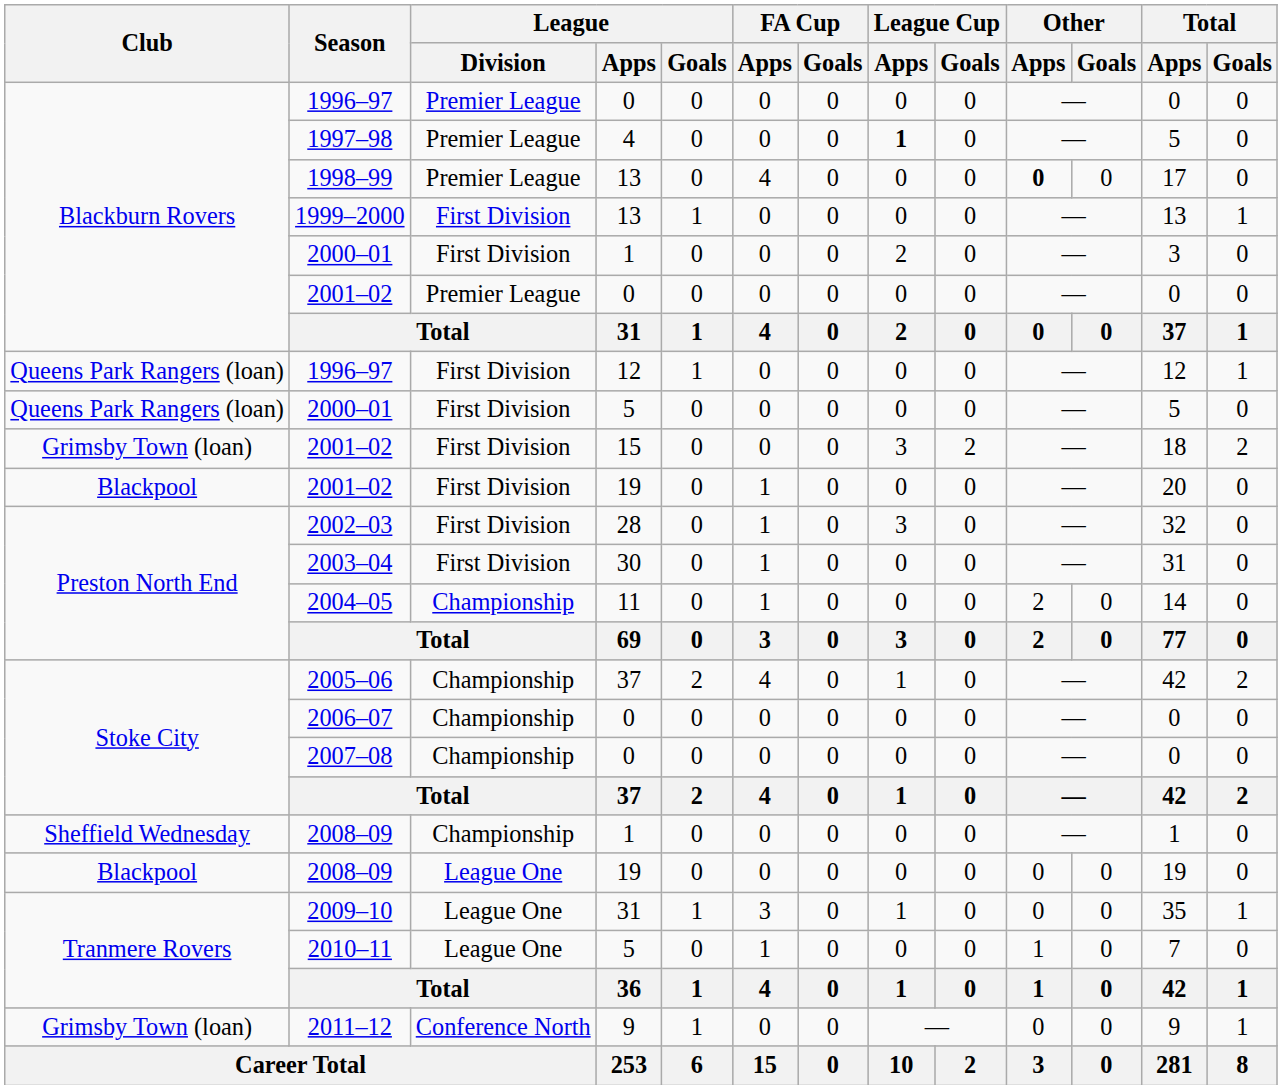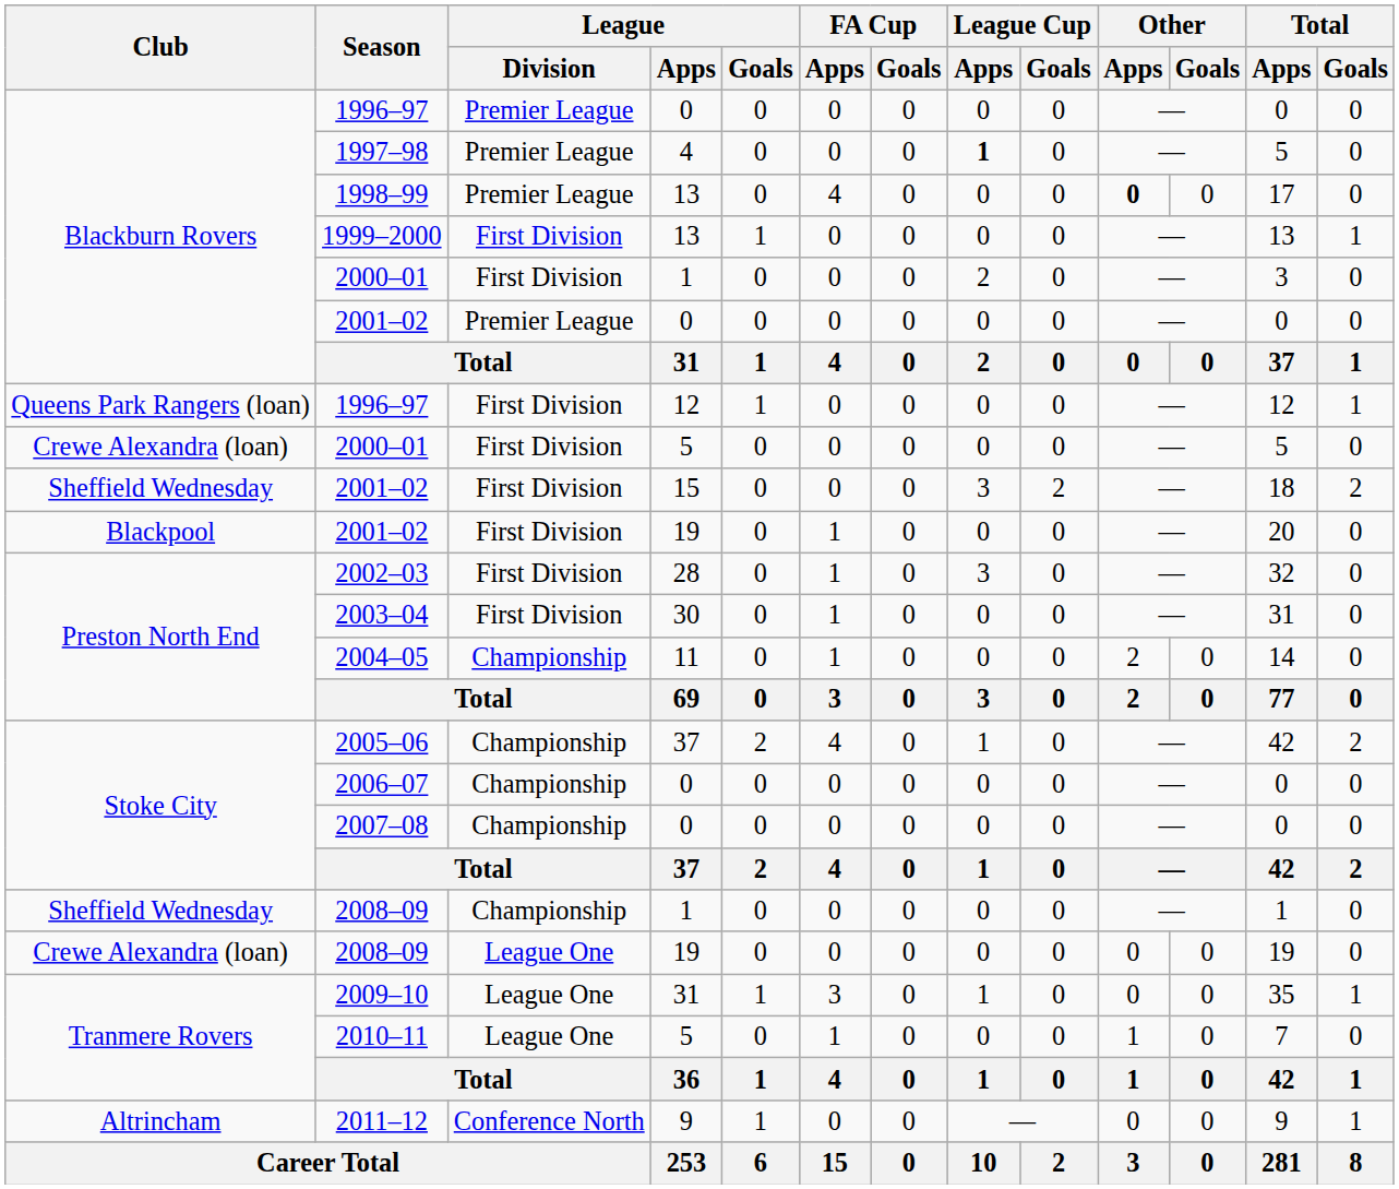 <table class="wikitable" style="text-align: center;">
 <tr>
 <th rowspan="2">Club</th>
 <th rowspan="2">Season</th>
 <th colspan="3">League</th>
 <th colspan="2">FA Cup</th>
 <th colspan="2">League Cup</th>
 <th colspan="2">Other</th>
 <th colspan="2">Total</th>
 </tr>
 <tr>
 <th>Division</th>
 <th>Apps</th>
 <th>Goals</th>
 <th>Apps</th>
 <th>Goals</th>
 <th>Apps</th>
 <th>Goals</th>
 <th>Apps</th>
 <th>Goals</th>
 <th>Apps</th>
 <th>Goals</th>
 </tr>
 <tr>
 <td rowspan="7"><a href='#'>Blackburn Rovers</a></td>
 <td><a href='#'>1996–97</a></td>
 <td><a href='#'>Premier League</a></td>
 <td>0</td>
 <td>0</td>
 <td>0</td>
 <td>0</td>
 <td>0</td>
 <td>0</td>
 <td colspan="2">—</td>
 <td>0</td>
 <td>0</td>
 </tr>
 <tr>
 <td><a href='#'>1997–98</a></td>
 <td>Premier League</td>
 <td>4</td>
 <td>0</td>
 <td>0</td>
 <td>0</td>
 <td><strong>1</strong></td>
 <td>0</td>
 <td colspan="2">—</td>
 <td>5</td>
 <td>0</td>
 </tr>
 <tr>
 <td><a href='#'>1998–99</a></td>
 <td>Premier League</td>
 <td>13</td>
 <td>0</td>
 <td>4</td>
 <td>0</td>
 <td>0</td>
 <td>0</td>
 <td><strong>0</strong></td>
 <td>0</td>
 <td>17</td>
 <td>0</td>
 </tr>
 <tr>
 <td><a href='#'>1999–2000</a></td>
 <td><a href='#'>First Division</a></td>
 <td>13</td>
 <td>1</td>
 <td>0</td>
 <td>0</td>
 <td>0</td>
 <td>0</td>
 <td colspan="2">—</td>
 <td>13</td>
 <td>1</td>
 </tr>
 <tr>
 <td><a href='#'>2000–01</a></td>
 <td>First Division</td>
 <td>1</td>
 <td>0</td>
 <td>0</td>
 <td>0</td>
 <td>2</td>
 <td>0</td>
 <td colspan="2">—</td>
 <td>3</td>
 <td>0</td>
 </tr>
 <tr>
 <td><a href='#'>2001–02</a></td>
 <td>Premier League</td>
 <td>0</td>
 <td>0</td>
 <td>0</td>
 <td>0</td>
 <td>0</td>
 <td>0</td>
 <td colspan="2">—</td>
 <td>0</td>
 <td>0</td>
 </tr>
 <tr>
 <th colspan="2">Total</th>
 <th>31</th>
 <th>1</th>
 <th>4</th>
 <th>0</th>
 <th>2</th>
 <th>0</th>
 <th>0</th>
 <th>0</th>
 <th>37</th>
 <th>1</th>
 </tr>
 <tr>
 <td><a href='#'>Queens Park Rangers</a> (loan)</td>
 <td><a href='#'>1996–97</a></td>
 <td>First Division</td>
 <td>12</td>
 <td>1</td>
 <td>0</td>
 <td>0</td>
 <td>0</td>
 <td>0</td>
 <td colspan="2">—</td>
 <td>12</td>
 <td>1</td>
 </tr>
 <tr>
-<td><a href='#'>Queens Park Rangers</a> (loan)</td>
+<td><a href='#'>Crewe Alexandra</a> (loan)</td>
 <td><a href='#'>2000–01</a></td>
 <td>First Division</td>
 <td>5</td>
 <td>0</td>
 <td>0</td>
 <td>0</td>
 <td>0</td>
 <td>0</td>
 <td colspan="2">—</td>
 <td>5</td>
 <td>0</td>
 </tr>
 <tr>
-<td><a href='#'>Grimsby Town</a> (loan)</td>
+<td><a href='#'>Sheffield Wednesday</a></td>
 <td><a href='#'>2001–02</a></td>
 <td>First Division</td>
 <td>15</td>
 <td>0</td>
 <td>0</td>
 <td>0</td>
 <td>3</td>
 <td>2</td>
 <td colspan="2">—</td>
 <td>18</td>
 <td>2</td>
 </tr>
 <tr>
 <td><a href='#'>Blackpool</a></td>
 <td><a href='#'>2001–02</a></td>
 <td>First Division</td>
 <td>19</td>
 <td>0</td>
 <td>1</td>
 <td>0</td>
 <td>0</td>
 <td>0</td>
 <td colspan="2">—</td>
 <td>20</td>
 <td>0</td>
 </tr>
 <tr>
 <td rowspan="4"><a href='#'>Preston North End</a></td>
 <td><a href='#'>2002–03</a></td>
 <td>First Division</td>
 <td>28</td>
 <td>0</td>
 <td>1</td>
 <td>0</td>
 <td>3</td>
 <td>0</td>
 <td colspan="2">—</td>
 <td>32</td>
 <td>0</td>
 </tr>
 <tr>
 <td><a href='#'>2003–04</a></td>
 <td>First Division</td>
 <td>30</td>
 <td>0</td>
 <td>1</td>
 <td>0</td>
 <td>0</td>
 <td>0</td>
 <td colspan="2">—</td>
 <td>31</td>
 <td>0</td>
 </tr>
 <tr>
 <td><a href='#'>2004–05</a></td>
 <td><a href='#'>Championship</a></td>
 <td>11</td>
 <td>0</td>
 <td>1</td>
 <td>0</td>
 <td>0</td>
 <td>0</td>
 <td>2</td>
 <td>0</td>
 <td>14</td>
 <td>0</td>
 </tr>
 <tr>
 <th colspan="2">Total</th>
 <th>69</th>
 <th>0</th>
 <th>3</th>
 <th>0</th>
 <th>3</th>
 <th>0</th>
 <th>2</th>
 <th>0</th>
 <th>77</th>
 <th>0</th>
 </tr>
 <tr>
 <td rowspan="4"><a href='#'>Stoke City</a></td>
 <td><a href='#'>2005–06</a></td>
 <td>Championship</td>
 <td>37</td>
 <td>2</td>
 <td>4</td>
 <td>0</td>
 <td>1</td>
 <td>0</td>
 <td colspan="2">—</td>
 <td>42</td>
 <td>2</td>
 </tr>
 <tr>
 <td><a href='#'>2006–07</a></td>
 <td>Championship</td>
 <td>0</td>
 <td>0</td>
 <td>0</td>
 <td>0</td>
 <td>0</td>
 <td>0</td>
 <td colspan="2">—</td>
 <td>0</td>
 <td>0</td>
 </tr>
 <tr>
 <td><a href='#'>2007–08</a></td>
 <td>Championship</td>
 <td>0</td>
 <td>0</td>
 <td>0</td>
 <td>0</td>
 <td>0</td>
 <td>0</td>
 <td colspan="2">—</td>
 <td>0</td>
 <td>0</td>
 </tr>
 <tr>
 <th colspan="2">Total</th>
 <th>37</th>
 <th>2</th>
 <th>4</th>
 <th>0</th>
 <th>1</th>
 <th>0</th>
 <th colspan="2">—</th>
 <th>42</th>
 <th>2</th>
 </tr>
 <tr>
 <td><a href='#'>Sheffield Wednesday</a></td>
 <td><a href='#'>2008–09</a></td>
 <td>Championship</td>
 <td>1</td>
 <td>0</td>
 <td>0</td>
 <td>0</td>
 <td>0</td>
 <td>0</td>
 <td colspan="2">—</td>
 <td>1</td>
 <td>0</td>
 </tr>
 <tr>
-<td><a href='#'>Blackpool</a></td>
+<td><a href='#'>Crewe Alexandra</a> (loan)</td>
 <td><a href='#'>2008–09</a></td>
 <td><a href='#'>League One</a></td>
 <td>19</td>
 <td>0</td>
 <td>0</td>
 <td>0</td>
 <td>0</td>
 <td>0</td>
 <td>0</td>
 <td>0</td>
 <td>19</td>
 <td>0</td>
 </tr>
 <tr>
 <td rowspan="3"><a href='#'>Tranmere Rovers</a></td>
 <td><a href='#'>2009–10</a></td>
 <td>League One</td>
 <td>31</td>
 <td>1</td>
 <td>3</td>
 <td>0</td>
 <td>1</td>
 <td>0</td>
 <td>0</td>
 <td>0</td>
 <td>35</td>
 <td>1</td>
 </tr>
 <tr>
 <td><a href='#'>2010–11</a></td>
 <td>League One</td>
 <td>5</td>
 <td>0</td>
 <td>1</td>
 <td>0</td>
 <td>0</td>
 <td>0</td>
 <td>1</td>
 <td>0</td>
 <td>7</td>
 <td>0</td>
 </tr>
 <tr>
 <th colspan="2">Total</th>
 <th>36</th>
 <th>1</th>
 <th>4</th>
 <th>0</th>
 <th>1</th>
 <th>0</th>
 <th>1</th>
 <th>0</th>
 <th>42</th>
 <th>1</th>
 </tr>
 <tr>
-<td><a href='#'>Grimsby Town</a> (loan)</td>
+<td><a href='#'>Altrincham</a></td>
 <td><a href='#'>2011–12</a></td>
 <td><a href='#'>Conference North</a></td>
 <td>9</td>
 <td>1</td>
 <td>0</td>
 <td>0</td>
 <td colspan="2">—</td>
 <td>0</td>
 <td>0</td>
 <td>9</td>
 <td>1</td>
 </tr>
 <tr>
 <th colspan="3">Career Total</th>
 <th>253</th>
 <th>6</th>
 <th>15</th>
 <th>0</th>
 <th>10</th>
 <th>2</th>
 <th>3</th>
 <th>0</th>
 <th>281</th>
 <th>8</th>
 </tr>
 </table>
